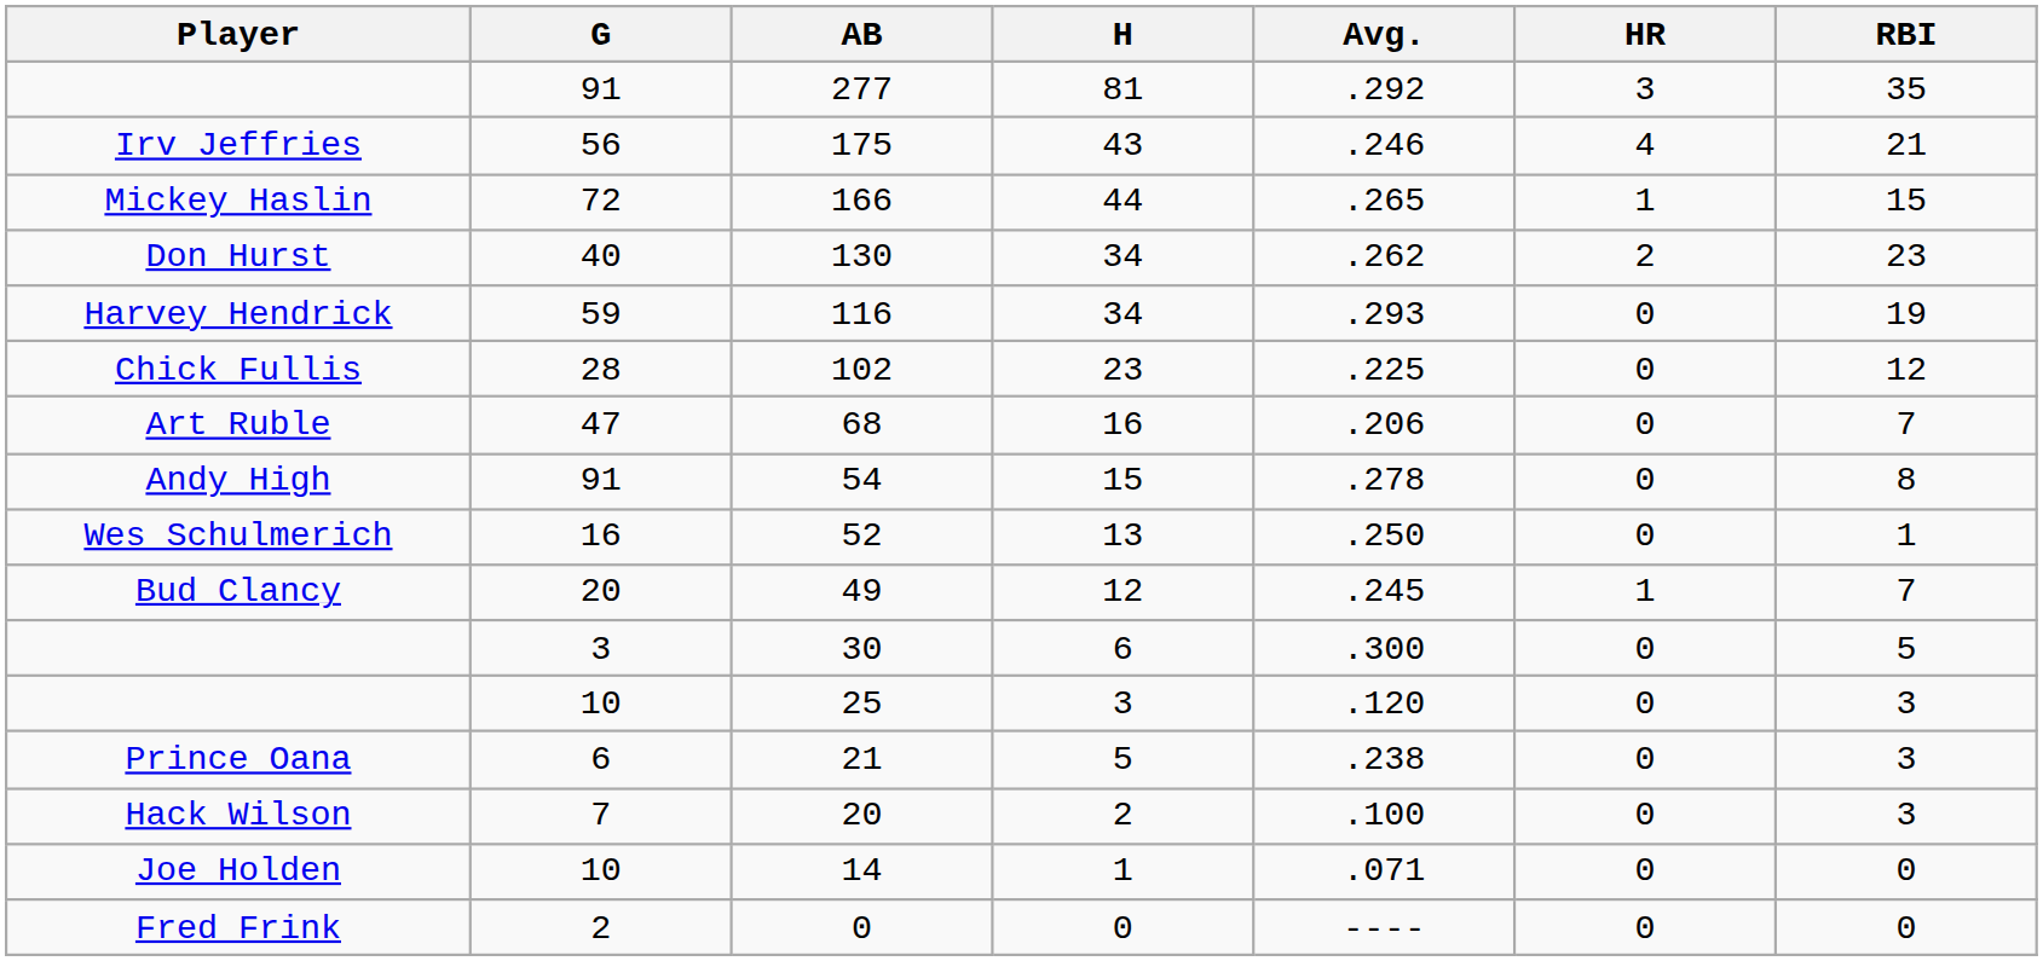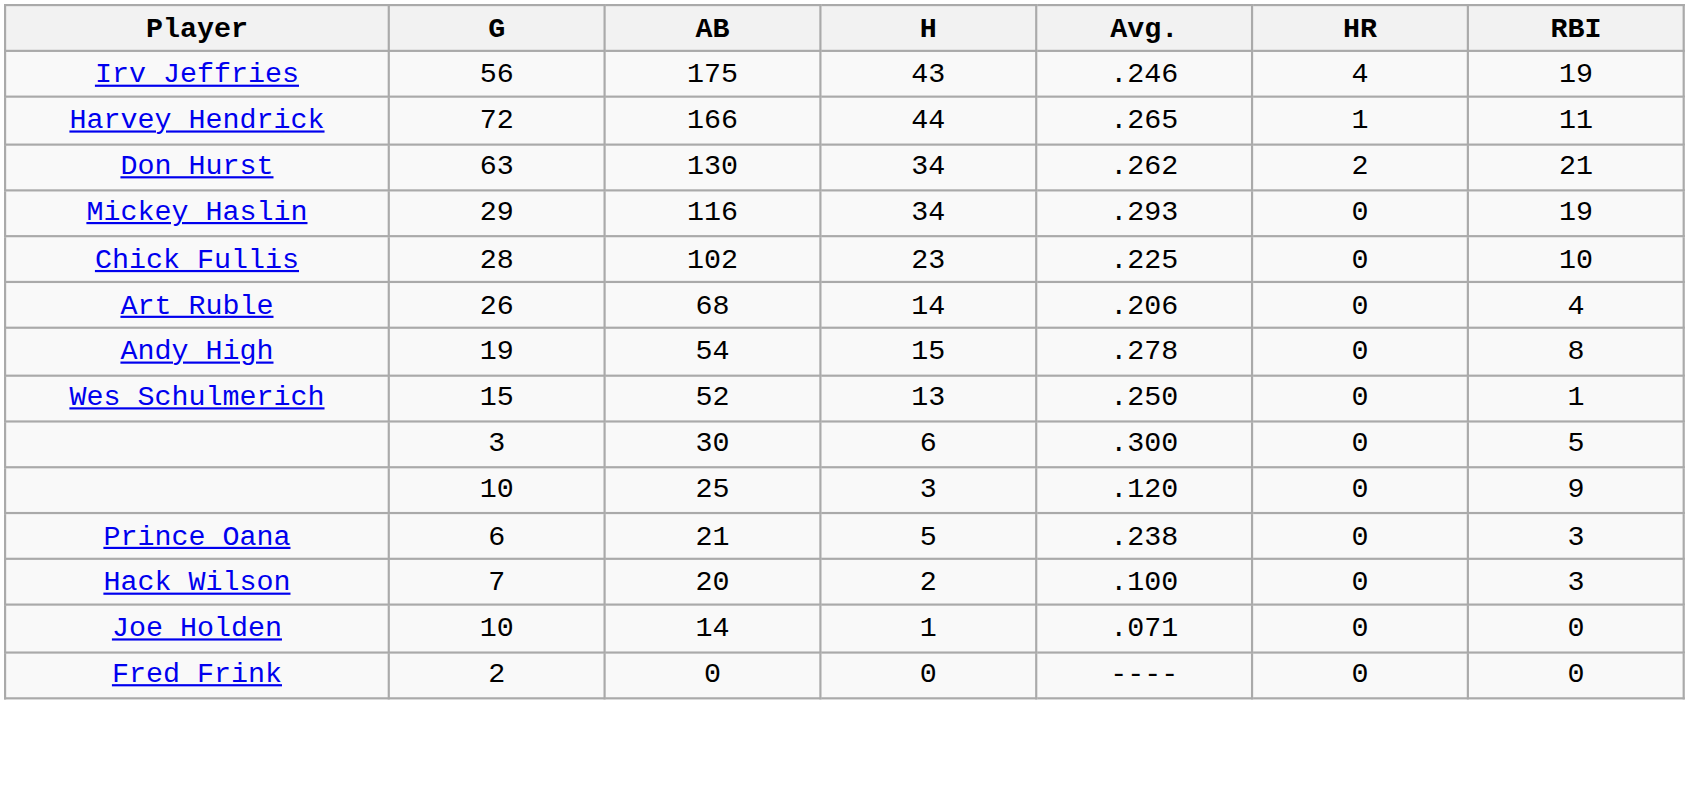 <table class="wikitable sortable">
 <tr>
 <th bgcolor="#DDDDFF" width="16%">Player</th>
 <th bgcolor="#DDDDFF" width="9%">G</th>
 <th bgcolor="#DDDDFF" width="9%">AB</th>
 <th bgcolor="#DDDDFF" width="9%">H</th>
 <th bgcolor="#DDDDFF" width="9%">Avg.</th>
 <th bgcolor="#DDDDFF" width="9%">HR</th>
 <th bgcolor="#DDDDFF" width="9%">RBI</th>
 </tr>
 <tr align="center">
-<td></td>
-<td>91</td>
-<td>277</td>
-<td>81</td>
-<td>.292</td>
-<td>3</td>
-<td>35</td>
-</tr>
-<tr align="center">
 <td><a href='#'>Irv Jeffries</a></td>
 <td>56</td>
 <td>175</td>
 <td>43</td>
 <td>.246</td>
 <td>4</td>
-<td>21</td>
+<td>19</td>
 </tr>
 <tr align="center">
-<td><a href='#'>Mickey Haslin</a></td>
+<td><a href='#'>Harvey Hendrick</a></td>
 <td>72</td>
 <td>166</td>
 <td>44</td>
 <td>.265</td>
 <td>1</td>
-<td>15</td>
+<td>11</td>
 </tr>
 <tr align="center">
 <td><a href='#'>Don Hurst</a></td>
-<td>40</td>
+<td>63</td>
 <td>130</td>
 <td>34</td>
 <td>.262</td>
 <td>2</td>
-<td>23</td>
+<td>21</td>
 </tr>
 <tr align="center">
-<td><a href='#'>Harvey Hendrick</a></td>
-<td>59</td>
+<td><a href='#'>Mickey Haslin</a></td>
+<td>29</td>
 <td>116</td>
 <td>34</td>
 <td>.293</td>
 <td>0</td>
 <td>19</td>
 </tr>
 <tr align="center">
 <td><a href='#'>Chick Fullis</a></td>
 <td>28</td>
 <td>102</td>
 <td>23</td>
 <td>.225</td>
 <td>0</td>
-<td>12</td>
+<td>10</td>
 </tr>
 <tr align="center">
 <td><a href='#'>Art Ruble</a></td>
-<td>47</td>
+<td>26</td>
 <td>68</td>
-<td>16</td>
+<td>14</td>
 <td>.206</td>
 <td>0</td>
-<td>7</td>
+<td>4</td>
 </tr>
 <tr align="center">
 <td><a href='#'>Andy High</a></td>
-<td>91</td>
+<td>19</td>
 <td>54</td>
 <td>15</td>
 <td>.278</td>
 <td>0</td>
 <td>8</td>
 </tr>
 <tr align="center">
 <td><a href='#'>Wes Schulmerich</a></td>
-<td>16</td>
+<td>15</td>
 <td>52</td>
 <td>13</td>
 <td>.250</td>
 <td>0</td>
 <td>1</td>
-</tr>
-<tr align="center">
-<td><a href='#'>Bud Clancy</a></td>
-<td>20</td>
-<td>49</td>
-<td>12</td>
-<td>.245</td>
-<td>1</td>
-<td>7</td>
 </tr>
 <tr align="center">
 <td></td>
 <td>3</td>
 <td>30</td>
 <td>6</td>
 <td>.300</td>
 <td>0</td>
 <td>5</td>
 </tr>
 <tr align="center">
 <td></td>
 <td>10</td>
 <td>25</td>
 <td>3</td>
 <td>.120</td>
 <td>0</td>
-<td>3</td>
+<td>9</td>
 </tr>
 <tr align="center">
 <td><a href='#'>Prince Oana</a></td>
 <td>6</td>
 <td>21</td>
 <td>5</td>
 <td>.238</td>
 <td>0</td>
 <td>3</td>
 </tr>
 <tr align="center">
 <td><a href='#'>Hack Wilson</a></td>
 <td>7</td>
 <td>20</td>
 <td>2</td>
 <td>.100</td>
 <td>0</td>
 <td>3</td>
 </tr>
 <tr align="center">
 <td><a href='#'>Joe Holden</a></td>
 <td>10</td>
 <td>14</td>
 <td>1</td>
 <td>.071</td>
 <td>0</td>
 <td>0</td>
 </tr>
 <tr align="center">
 <td><a href='#'>Fred Frink</a></td>
 <td>2</td>
 <td>0</td>
 <td>0</td>
 <td>----</td>
 <td>0</td>
 <td>0</td>
 </tr>
 </table>
